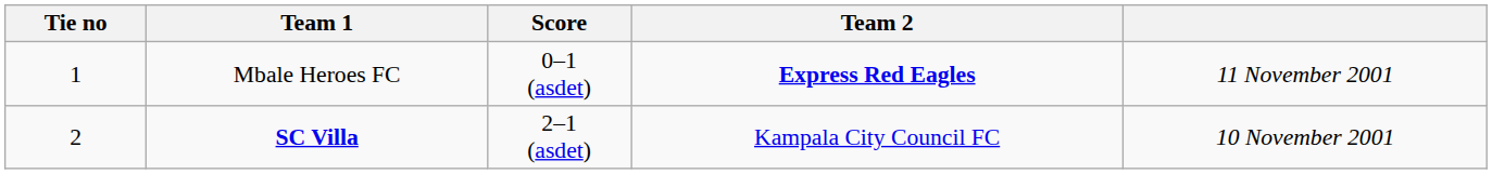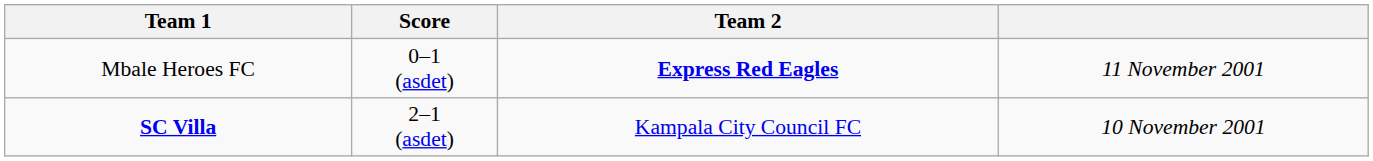 <table class="wikitable" style="text-align:center; width:80%; font-size:100%">
 <tr>
-<th style= width="80px">Tie no</th>
 <th style= width="300px">Team 1</th>
 <th style= width="80px">Score</th>
 <th style= width="300px">Team 2</th>
 <th style= width="300px"></th>
 </tr>
 <tr>
-<td>1</td>
 <td>Mbale Heroes FC</td>
 <td>0–1<br> (<a href='#'>asdet</a>)</td>
 <td><strong><a href='#'>Express Red Eagles</a></strong></td>
 <td><em>11 November 2001</em></td>
 </tr>
 <tr>
-<td>2</td>
 <td><strong><a href='#'>SC Villa</a></strong></td>
 <td>2–1<br> (<a href='#'>asdet</a>)</td>
 <td><a href='#'>Kampala City Council FC</a></td>
 <td><em>10 November 2001</em></td>
 </tr>
 </table>
